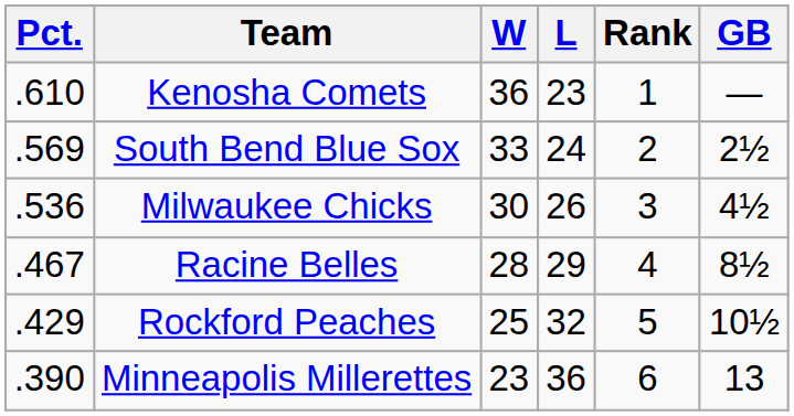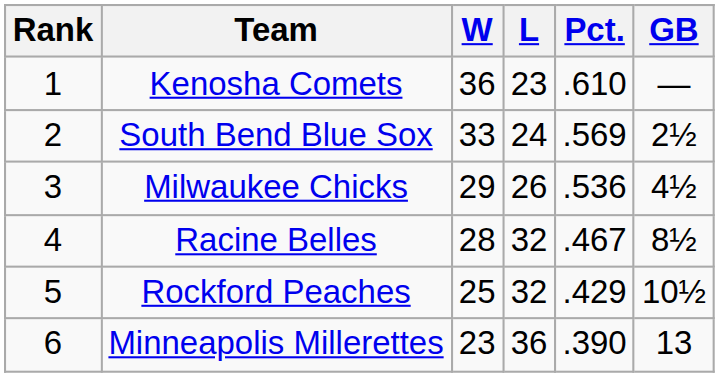 <table class="wikitable" style="text-align:center;">
 <tr>
-<th><a href='#'>Pct.</a></th>
+<th>Rank</th>
 <th>Team</th>
 <th><a href='#'>W</a></th>
 <th><a href='#'>L</a></th>
-<th>Rank</th>
+<th><a href='#'>Pct.</a></th>
 <th><a href='#'>GB</a></th>
 </tr>
 <tr>
-<td>.610</td>
+<td>1</td>
 <td><a href='#'>Kenosha Comets</a></td>
 <td>36</td>
 <td>23</td>
-<td>1</td>
+<td>.610</td>
 <td>—</td>
 </tr>
 <tr>
-<td>.569</td>
+<td>2</td>
 <td><a href='#'>South Bend Blue Sox</a></td>
 <td>33</td>
 <td>24</td>
-<td>2</td>
+<td>.569</td>
 <td>2½</td>
 </tr>
 <tr>
+<td>3</td>
+<td><a href='#'>Milwaukee Chicks</a></td>
+<td>29</td>
+<td>26</td>
 <td>.536</td>
-<td><a href='#'>Milwaukee Chicks</a></td>
-<td>30</td>
-<td>26</td>
-<td>3</td>
 <td>4½</td>
 </tr>
 <tr>
-<td>.467</td>
+<td>4</td>
 <td><a href='#'>Racine Belles</a></td>
 <td>28</td>
-<td>29</td>
-<td>4</td>
+<td>32</td>
+<td>.467</td>
 <td>8½</td>
 </tr>
 <tr>
-<td>.429</td>
+<td>5</td>
 <td><a href='#'>Rockford Peaches</a></td>
 <td>25</td>
 <td>32</td>
-<td>5</td>
+<td>.429</td>
 <td>10½</td>
 </tr>
 <tr>
-<td>.390</td>
+<td>6</td>
 <td><a href='#'>Minneapolis Millerettes</a></td>
 <td>23</td>
 <td>36</td>
-<td>6</td>
+<td>.390</td>
 <td>13</td>
 </tr>
 </table>
